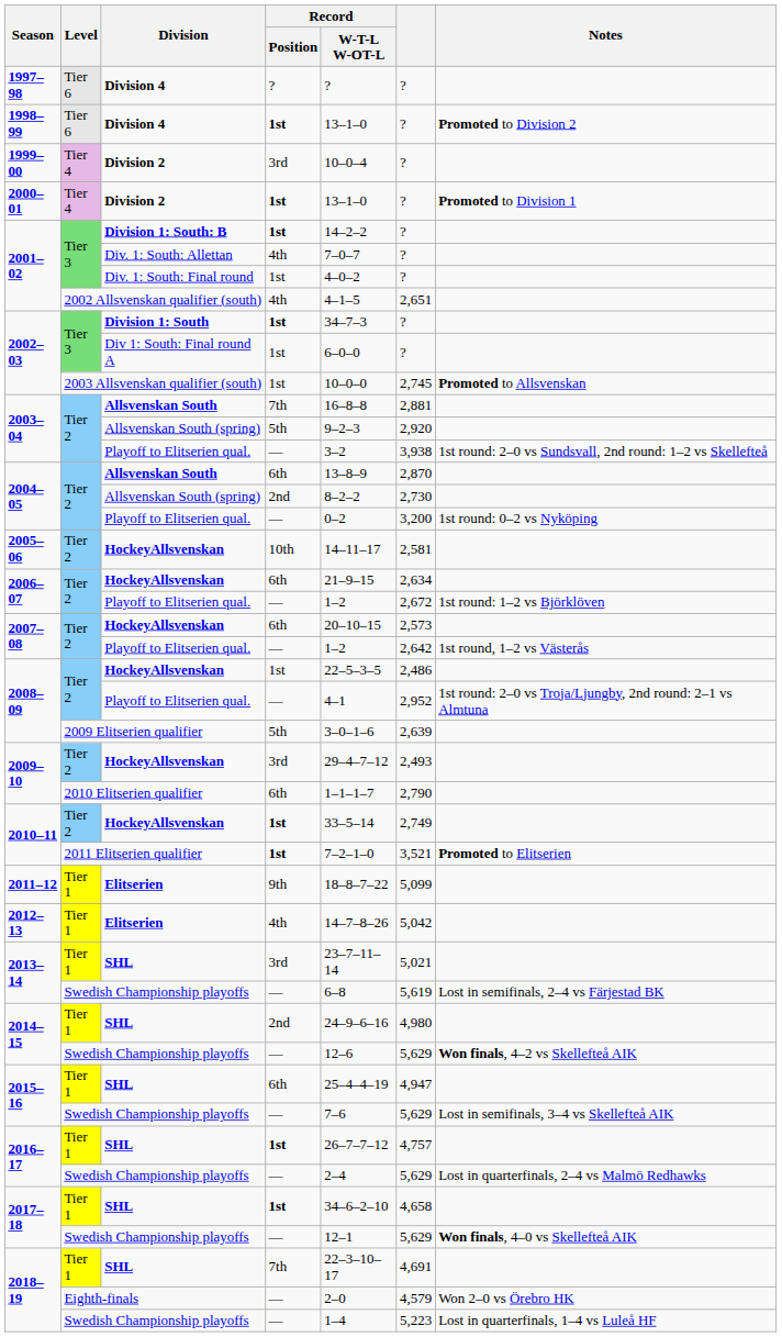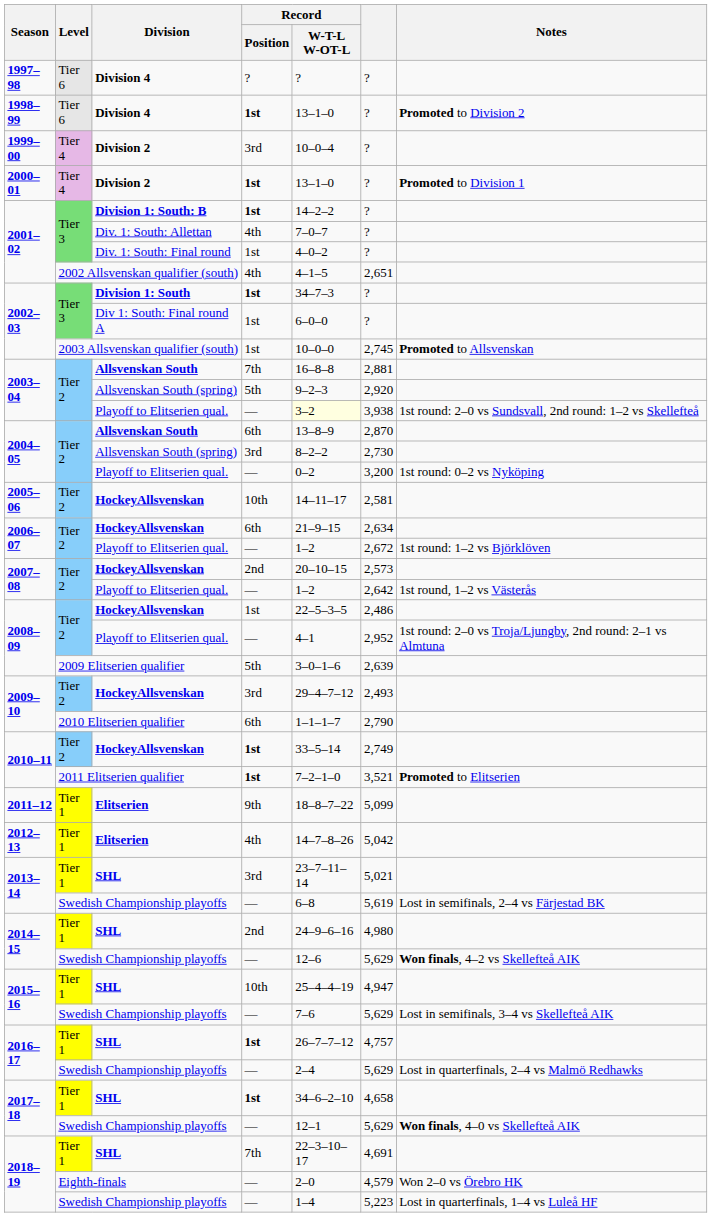 <table class="wikitable">
 <tr>
 <th rowspan="2">Season</th>
 <th rowspan="2">Level</th>
 <th rowspan="2">Division</th>
 <th colspan="2">Record</th>
 <th rowspan=2></th>
 <th rowspan="2">Notes</th>
 </tr>
 <tr>
 <th>Position</th>
 <th>W-T-L<br>W-OT-L</th>
 </tr>
 <tr>
 <td><strong><a href='#'>1997–98</a></strong></td>
 <td style="background:#E6E6E6;">Tier 6</td>
 <td><strong>Division 4</strong></td>
 <td>?</td>
 <td>?</td>
 <td>?</td>
 <td></td>
 </tr>
 <tr>
 <td><strong><a href='#'>1998–99</a></strong></td>
 <td style="background:#E6E6E6;">Tier 6</td>
 <td><strong>Division 4</strong></td>
 <td><strong>1st</strong></td>
 <td>13–1–0</td>
 <td>?</td>
 <td> <strong>Promoted</strong> to <a href='#'>Division 2</a></td>
 </tr>
 <tr>
 <td><strong><a href='#'>1999–00</a></strong></td>
 <td style="background:#E6B8E6;">Tier 4</td>
 <td><strong>Division 2</strong></td>
 <td>3rd</td>
 <td>10–0–4</td>
 <td>?</td>
 <td></td>
 </tr>
 <tr>
 <td><strong><a href='#'>2000–01</a></strong></td>
 <td style="background:#E6B8E6;">Tier 4</td>
 <td><strong>Division 2</strong></td>
 <td><strong>1st</strong></td>
 <td>13–1–0</td>
 <td>?</td>
 <td> <strong>Promoted</strong> to <a href='#'>Division 1</a></td>
 </tr>
 <tr>
 <td rowspan=4><strong><a href='#'>2001–02</a></strong></td>
 <td rowspan=3 style="background:#77DD77;">Tier 3</td>
 <td><strong><a href='#'>Division 1: South: B</a></strong></td>
 <td><strong>1st</strong></td>
 <td>14–2–2</td>
 <td>?</td>
 <td></td>
 </tr>
 <tr>
 <td><a href='#'>Div. 1: South: Allettan</a></td>
 <td>4th</td>
 <td>7–0–7</td>
 <td>?</td>
 <td></td>
 </tr>
 <tr>
 <td><a href='#'>Div. 1: South: Final round</a></td>
 <td>1st</td>
 <td>4–0–2</td>
 <td>?</td>
 <td></td>
 </tr>
 <tr>
 <td colspan=2><a href='#'>2002 Allsvenskan qualifier (south)</a></td>
 <td>4th</td>
 <td>4–1–5</td>
 <td>2,651</td>
 <td></td>
 </tr>
 <tr>
 <td rowspan=3><strong><a href='#'>2002–03</a></strong></td>
 <td rowspan=2 style="background:#77DD77;">Tier 3</td>
 <td><strong><a href='#'>Division 1: South</a></strong></td>
 <td><strong>1st</strong></td>
 <td>34–7–3</td>
 <td>?</td>
 <td></td>
 </tr>
 <tr>
 <td><a href='#'>Div 1: South: Final round A</a></td>
 <td>1st</td>
 <td>6–0–0</td>
 <td>?</td>
 <td></td>
 </tr>
 <tr>
 <td colspan=2><a href='#'>2003 Allsvenskan qualifier (south)</a></td>
 <td>1st</td>
 <td>10–0–0</td>
 <td>2,745</td>
 <td> <strong>Promoted</strong> to <a href='#'>Allsvenskan</a></td>
 </tr>
 <tr>
 <td rowspan=3><strong><a href='#'>2003–04</a></strong></td>
 <td rowspan=3 style="background:#87CEFA;">Tier 2</td>
 <td><strong><a href='#'>Allsvenskan South</a></strong></td>
 <td>7th</td>
 <td>16–8–8</td>
 <td>2,881</td>
 <td></td>
 </tr>
 <tr>
 <td><a href='#'>Allsvenskan South (spring)</a></td>
 <td>5th</td>
 <td>9–2–3</td>
 <td>2,920</td>
 <td></td>
 </tr>
 <tr>
 <td><a href='#'>Playoff to Elitserien qual.</a></td>
 <td>—</td>
-<td>3–2</td>
+<td style="background: lightyellow;">3–2</td>
 <td>3,938</td>
 <td>1st round: 2–0 vs <a href='#'>Sundsvall</a>, 2nd round: 1–2 vs <a href='#'>Skellefteå</a></td>
 </tr>
 <tr>
 <td rowspan=3><strong><a href='#'>2004–05</a></strong></td>
 <td rowspan=3 style="background:#87CEFA;">Tier 2</td>
 <td><strong><a href='#'>Allsvenskan South</a></strong></td>
 <td>6th</td>
 <td>13–8–9</td>
 <td>2,870</td>
 <td></td>
 </tr>
 <tr>
 <td><a href='#'>Allsvenskan South (spring)</a></td>
-<td>2nd</td>
+<td>3rd</td>
 <td>8–2–2</td>
 <td>2,730</td>
 <td></td>
 </tr>
 <tr>
 <td><a href='#'>Playoff to Elitserien qual.</a></td>
 <td>—</td>
 <td>0–2</td>
 <td>3,200</td>
 <td>1st round: 0–2 vs <a href='#'>Nyköping</a></td>
 </tr>
 <tr>
 <td><strong><a href='#'>2005–06</a></strong></td>
 <td style="background:#87CEFA;">Tier 2</td>
 <td><strong><a href='#'>HockeyAllsvenskan</a></strong></td>
 <td>10th</td>
 <td>14–11–17</td>
 <td>2,581</td>
 <td></td>
 </tr>
 <tr>
 <td rowspan=2><strong><a href='#'>2006–07</a></strong></td>
 <td rowspan=2 style="background:#87CEFA;">Tier 2</td>
 <td><strong><a href='#'>HockeyAllsvenskan</a></strong></td>
 <td>6th</td>
 <td>21–9–15</td>
 <td>2,634</td>
 <td></td>
 </tr>
 <tr>
 <td><a href='#'>Playoff to Elitserien qual.</a></td>
 <td>—</td>
 <td>1–2</td>
 <td>2,672</td>
 <td>1st round: 1–2 vs <a href='#'>Björklöven</a></td>
 </tr>
 <tr>
 <td rowspan=2><strong><a href='#'>2007–08</a></strong></td>
 <td rowspan=2 style="background:#87CEFA;">Tier 2</td>
 <td><strong><a href='#'>HockeyAllsvenskan</a></strong></td>
-<td>6th</td>
+<td>2nd</td>
 <td>20–10–15</td>
 <td>2,573</td>
 <td></td>
 </tr>
 <tr>
 <td><a href='#'>Playoff to Elitserien qual.</a></td>
 <td>—</td>
 <td>1–2</td>
 <td>2,642</td>
 <td>1st round, 1–2 vs <a href='#'>Västerås</a></td>
 </tr>
 <tr>
 <td rowspan=3><strong><a href='#'>2008–09</a></strong></td>
 <td rowspan=2 style="background:#87CEFA;">Tier 2</td>
 <td><strong><a href='#'>HockeyAllsvenskan</a></strong></td>
 <td>1st</td>
 <td>22–5–3–5</td>
 <td>2,486</td>
 <td></td>
 </tr>
 <tr>
 <td><a href='#'>Playoff to Elitserien qual.</a></td>
 <td>—</td>
 <td>4–1</td>
 <td>2,952</td>
 <td>1st round: 2–0 vs <a href='#'>Troja/Ljungby</a>, 2nd round: 2–1 vs <a href='#'>Almtuna</a></td>
 </tr>
 <tr>
 <td colspan=2><a href='#'>2009 Elitserien qualifier</a></td>
 <td>5th</td>
 <td>3–0–1–6</td>
 <td>2,639</td>
 <td></td>
 </tr>
 <tr>
 <td rowspan=2><strong><a href='#'>2009–10</a></strong></td>
 <td style="background:#87CEFA;">Tier 2</td>
 <td><strong><a href='#'>HockeyAllsvenskan</a></strong></td>
 <td>3rd</td>
 <td>29–4–7–12</td>
 <td>2,493</td>
 <td></td>
 </tr>
 <tr>
 <td colspan=2><a href='#'>2010 Elitserien qualifier</a></td>
 <td>6th</td>
 <td>1–1–1–7</td>
 <td>2,790</td>
 <td></td>
 </tr>
 <tr>
 <td rowspan=2><strong><a href='#'>2010–11</a></strong></td>
 <td style="background:#87CEFA;">Tier 2</td>
 <td><strong><a href='#'>HockeyAllsvenskan</a></strong></td>
 <td><strong>1st</strong></td>
 <td>33–5–14</td>
 <td>2,749</td>
 <td></td>
 </tr>
 <tr>
 <td colspan=2><a href='#'>2011 Elitserien qualifier</a></td>
 <td><strong>1st</strong></td>
 <td>7–2–1–0</td>
 <td>3,521</td>
 <td> <strong>Promoted</strong> to <a href='#'>Elitserien</a></td>
 </tr>
 <tr>
 <td><strong><a href='#'>2011–12</a></strong></td>
 <td style="background:#FFFF00;">Tier 1</td>
 <td><strong><a href='#'>Elitserien</a></strong></td>
 <td>9th</td>
 <td>18–8–7–22</td>
 <td>5,099</td>
 <td></td>
 </tr>
 <tr>
 <td><strong><a href='#'>2012–13</a></strong></td>
 <td style="background:#FFFF00;">Tier 1</td>
 <td><strong><a href='#'>Elitserien</a></strong></td>
 <td>4th</td>
 <td>14–7–8–26</td>
 <td>5,042</td>
 <td></td>
 </tr>
 <tr>
 <td rowspan=2><strong><a href='#'>2013–14</a></strong></td>
 <td style="background:#FFFF00;">Tier 1</td>
 <td><strong><a href='#'>SHL</a></strong></td>
 <td>3rd</td>
 <td>23–7–11–14</td>
 <td>5,021</td>
 <td></td>
 </tr>
 <tr>
 <td colspan=2><a href='#'>Swedish Championship playoffs</a></td>
 <td>—</td>
 <td>6–8</td>
 <td>5,619</td>
 <td>Lost in semifinals, 2–4 vs <a href='#'>Färjestad BK</a></td>
 </tr>
 <tr>
 <td rowspan=2><strong><a href='#'>2014–15</a></strong></td>
 <td style="background:#FFFF00;">Tier 1</td>
 <td><strong><a href='#'>SHL</a></strong></td>
 <td>2nd</td>
 <td>24–9–6–16</td>
 <td>4,980</td>
 <td></td>
 </tr>
 <tr>
 <td colspan=2><a href='#'>Swedish Championship playoffs</a></td>
 <td>—</td>
 <td>12–6</td>
 <td>5,629</td>
 <td><strong>Won finals</strong>, 4–2 vs <a href='#'>Skellefteå AIK</a></td>
 </tr>
 <tr>
 <td rowspan=2><strong><a href='#'>2015–16</a></strong></td>
 <td style="background:#FFFF00;">Tier 1</td>
 <td><strong><a href='#'>SHL</a></strong></td>
-<td>6th</td>
+<td>10th</td>
 <td>25–4–4–19</td>
 <td>4,947</td>
 <td></td>
 </tr>
 <tr>
 <td colspan=2><a href='#'>Swedish Championship playoffs</a></td>
 <td>—</td>
 <td>7–6</td>
 <td>5,629</td>
 <td>Lost in semifinals, 3–4 vs <a href='#'>Skellefteå AIK</a></td>
 </tr>
 <tr>
 <td rowspan=2><strong><a href='#'>2016–17</a></strong></td>
 <td style="background:#FFFF00;">Tier 1</td>
 <td><strong><a href='#'>SHL</a></strong></td>
 <td><strong>1st</strong></td>
 <td>26–7–7–12</td>
 <td>4,757</td>
 <td></td>
 </tr>
 <tr>
 <td colspan=2><a href='#'>Swedish Championship playoffs</a></td>
 <td>—</td>
 <td>2–4</td>
 <td>5,629</td>
 <td>Lost in quarterfinals, 2–4 vs <a href='#'>Malmö Redhawks</a></td>
 </tr>
 <tr>
 <td rowspan=2><strong><a href='#'>2017–18</a></strong></td>
 <td style="background:#FFFF00;">Tier 1</td>
 <td><strong><a href='#'>SHL</a></strong></td>
 <td><strong>1st</strong></td>
 <td>34–6–2–10</td>
 <td>4,658</td>
 <td></td>
 </tr>
 <tr>
 <td colspan=2><a href='#'>Swedish Championship playoffs</a></td>
 <td>—</td>
 <td>12–1</td>
 <td>5,629</td>
 <td><strong>Won finals</strong>, 4–0 vs <a href='#'>Skellefteå AIK</a></td>
 </tr>
 <tr>
 <td rowspan=3><strong><a href='#'>2018–19</a></strong></td>
 <td style="background:#FFFF00;">Tier 1</td>
 <td><strong><a href='#'>SHL</a></strong></td>
 <td>7th</td>
 <td>22–3–10–17</td>
 <td>4,691</td>
 <td></td>
 </tr>
 <tr>
 <td colspan=2><a href='#'>Eighth-finals</a></td>
 <td>—</td>
 <td>2–0</td>
 <td>4,579</td>
 <td>Won 2–0 vs <a href='#'>Örebro HK</a></td>
 </tr>
 <tr>
 <td colspan=2><a href='#'>Swedish Championship playoffs</a></td>
 <td>—</td>
 <td>1–4</td>
 <td>5,223</td>
 <td>Lost in quarterfinals, 1–4 vs <a href='#'>Luleå HF</a></td>
 </tr>
 </table>
